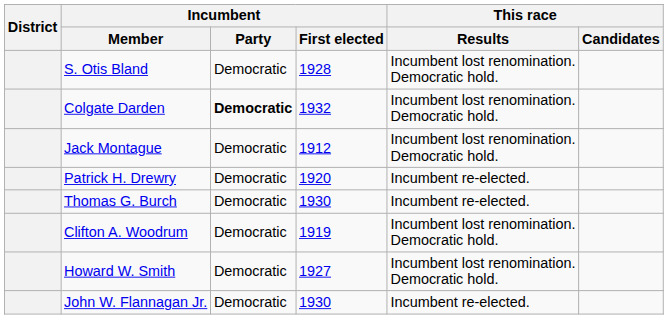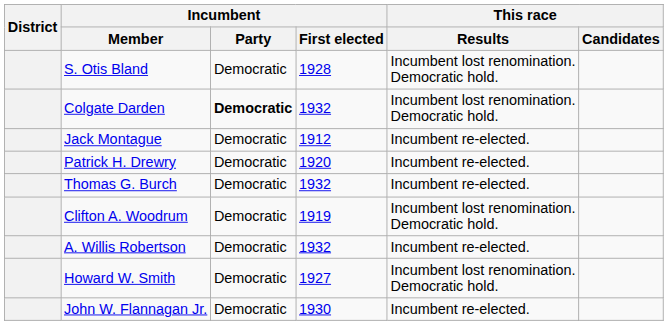 <table class=wikitable>
 <tr>
 <th rowspan=2>District</th>
 <th colspan=3>Incumbent</th>
 <th colspan=2>This race</th>
 </tr>
 <tr>
 <th>Member</th>
 <th>Party</th>
 <th>First elected</th>
 <th>Results</th>
 <th>Candidates</th>
 </tr>
 <tr>
 <th></th>
 <td><a href='#'>S. Otis Bland</a></td>
 <td>Democratic</td>
 <td><a href='#'>1928</a></td>
 <td>Incumbent lost renomination.<br>Democratic hold.</td>
 <td nowrap></td>
 </tr>
 <tr>
 <th></th>
 <td><a href='#'>Colgate Darden</a></td>
 <td><strong>Democratic</strong></td>
 <td><a href='#'>1932</a></td>
 <td>Incumbent lost renomination.<br>Democratic hold.</td>
 <td nowrap></td>
 </tr>
 <tr>
 <th></th>
 <td><a href='#'>Jack Montague</a></td>
 <td>Democratic</td>
 <td><a href='#'>1912</a></td>
-<td>Incumbent lost renomination.<br>Democratic hold.</td>
+<td>Incumbent re-elected.</td>
 <td nowrap></td>
 </tr>
 <tr>
 <th></th>
 <td><a href='#'>Patrick H. Drewry</a></td>
 <td>Democratic</td>
 <td><a href='#'>1920</a></td>
 <td>Incumbent re-elected.</td>
 <td nowrap></td>
 </tr>
 <tr>
 <th></th>
 <td><a href='#'>Thomas G. Burch</a></td>
 <td>Democratic</td>
-<td><a href='#'>1930</a></td>
+<td><a href='#'>1932</a></td>
 <td>Incumbent re-elected.</td>
 <td nowrap></td>
 </tr>
 <tr>
 <th></th>
 <td><a href='#'>Clifton A. Woodrum</a></td>
 <td>Democratic</td>
 <td><a href='#'>1919</a></td>
 <td>Incumbent lost renomination.<br>Democratic hold.</td>
+<td nowrap></td>
+</tr>
+<tr>
+<th></th>
+<td><a href='#'>A. Willis Robertson</a></td>
+<td>Democratic</td>
+<td><a href='#'>1932</a></td>
+<td>Incumbent re-elected.</td>
 <td nowrap></td>
 </tr>
 <tr>
 <th></th>
 <td><a href='#'>Howard W. Smith</a></td>
 <td>Democratic</td>
 <td><a href='#'>1927</a></td>
 <td>Incumbent lost renomination.<br>Democratic hold.</td>
 <td nowrap></td>
 </tr>
 <tr>
 <th></th>
 <td><a href='#'>John W. Flannagan Jr.</a></td>
 <td>Democratic</td>
 <td><a href='#'>1930</a></td>
 <td>Incumbent re-elected.</td>
 <td nowrap></td>
 </tr>
 </table>
